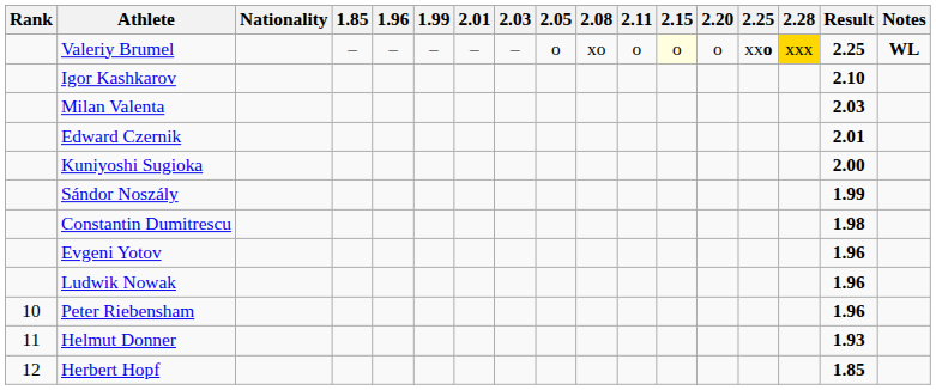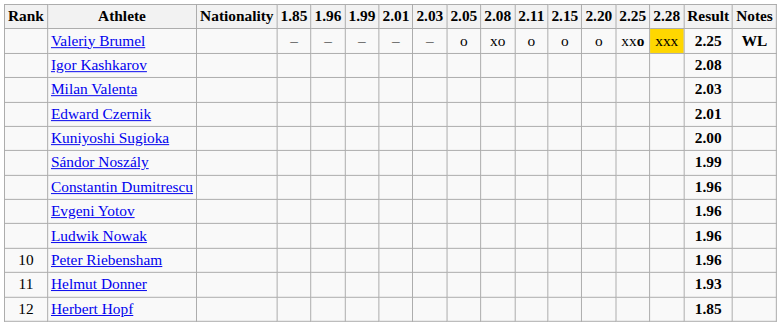 <table class="wikitable sortable" style="text-align:center">
 <tr>
 <th>Rank</th>
 <th>Athlete</th>
 <th>Nationality</th>
 <th>1.85</th>
 <th>1.96</th>
 <th>1.99</th>
 <th>2.01</th>
 <th>2.03</th>
 <th>2.05</th>
 <th>2.08</th>
 <th>2.11</th>
 <th>2.15</th>
 <th>2.20</th>
 <th>2.25</th>
 <th>2.28</th>
 <th>Result</th>
 <th>Notes</th>
 </tr>
 <tr>
 <td></td>
 <td align=left><a href='#'>Valeriy Brumel</a></td>
 <td align=left></td>
 <td>–</td>
 <td>–</td>
 <td>–</td>
 <td>–</td>
 <td>–</td>
 <td>o</td>
 <td>xo</td>
 <td>o</td>
-<td style="background: lightyellow;">o</td>
+<td>o</td>
 <td>o</td>
 <td>xx<strong>o</strong></td>
 <td style="background: gold;">xxx</td>
 <td><strong>2.25</strong></td>
 <td><strong>WL</strong></td>
 </tr>
 <tr>
 <td></td>
 <td align=left><a href='#'>Igor Kashkarov</a></td>
 <td align=left></td>
 <td></td>
 <td></td>
 <td></td>
 <td></td>
 <td></td>
 <td></td>
 <td></td>
 <td></td>
 <td></td>
 <td></td>
 <td></td>
 <td></td>
-<td><strong>2.10</strong></td>
+<td><strong>2.08</strong></td>
 <td></td>
 </tr>
 <tr>
 <td></td>
 <td align=left><a href='#'>Milan Valenta</a></td>
 <td align=left></td>
 <td></td>
 <td></td>
 <td></td>
 <td></td>
 <td></td>
 <td></td>
 <td></td>
 <td></td>
 <td></td>
 <td></td>
 <td></td>
 <td></td>
 <td><strong>2.03</strong></td>
 <td></td>
 </tr>
 <tr>
 <td></td>
 <td align=left><a href='#'>Edward Czernik</a></td>
 <td align=left></td>
 <td></td>
 <td></td>
 <td></td>
 <td></td>
 <td></td>
 <td></td>
 <td></td>
 <td></td>
 <td></td>
 <td></td>
 <td></td>
 <td></td>
 <td><strong>2.01</strong></td>
 <td></td>
 </tr>
 <tr>
 <td></td>
 <td align=left><a href='#'>Kuniyoshi Sugioka</a></td>
 <td align=left></td>
 <td></td>
 <td></td>
 <td></td>
 <td></td>
 <td></td>
 <td></td>
 <td></td>
 <td></td>
 <td></td>
 <td></td>
 <td></td>
 <td></td>
 <td><strong>2.00</strong></td>
 <td></td>
 </tr>
 <tr>
 <td></td>
 <td align=left><a href='#'>Sándor Noszály</a></td>
 <td align=left></td>
 <td></td>
 <td></td>
 <td></td>
 <td></td>
 <td></td>
 <td></td>
 <td></td>
 <td></td>
 <td></td>
 <td></td>
 <td></td>
 <td></td>
 <td><strong>1.99</strong></td>
 <td></td>
 </tr>
 <tr>
 <td></td>
 <td align=left><a href='#'>Constantin Dumitrescu</a></td>
 <td align=left></td>
 <td></td>
 <td></td>
 <td></td>
 <td></td>
 <td></td>
 <td></td>
 <td></td>
 <td></td>
 <td></td>
 <td></td>
 <td></td>
 <td></td>
-<td><strong>1.98</strong></td>
+<td><strong>1.96</strong></td>
 <td></td>
 </tr>
 <tr>
 <td></td>
 <td align=left><a href='#'>Evgeni Yotov</a></td>
 <td align=left></td>
 <td></td>
 <td></td>
 <td></td>
 <td></td>
 <td></td>
 <td></td>
 <td></td>
 <td></td>
 <td></td>
 <td></td>
 <td></td>
 <td></td>
 <td><strong>1.96</strong></td>
 <td></td>
 </tr>
 <tr>
 <td></td>
 <td align=left><a href='#'>Ludwik Nowak</a></td>
 <td align=left></td>
 <td></td>
 <td></td>
 <td></td>
 <td></td>
 <td></td>
 <td></td>
 <td></td>
 <td></td>
 <td></td>
 <td></td>
 <td></td>
 <td></td>
 <td><strong>1.96</strong></td>
 <td></td>
 </tr>
 <tr>
 <td>10</td>
 <td align=left><a href='#'>Peter Riebensham</a></td>
 <td align=left></td>
 <td></td>
 <td></td>
 <td></td>
 <td></td>
 <td></td>
 <td></td>
 <td></td>
 <td></td>
 <td></td>
 <td></td>
 <td></td>
 <td></td>
 <td><strong>1.96</strong></td>
 <td></td>
 </tr>
 <tr>
 <td>11</td>
 <td align=left><a href='#'>Helmut Donner</a></td>
 <td align=left></td>
 <td></td>
 <td></td>
 <td></td>
 <td></td>
 <td></td>
 <td></td>
 <td></td>
 <td></td>
 <td></td>
 <td></td>
 <td></td>
 <td></td>
 <td><strong>1.93</strong></td>
 <td></td>
 </tr>
 <tr>
 <td>12</td>
 <td align=left><a href='#'>Herbert Hopf</a></td>
 <td align=left></td>
 <td></td>
 <td></td>
 <td></td>
 <td></td>
 <td></td>
 <td></td>
 <td></td>
 <td></td>
 <td></td>
 <td></td>
 <td></td>
 <td></td>
 <td><strong>1.85</strong></td>
 <td></td>
 </tr>
 </table>
